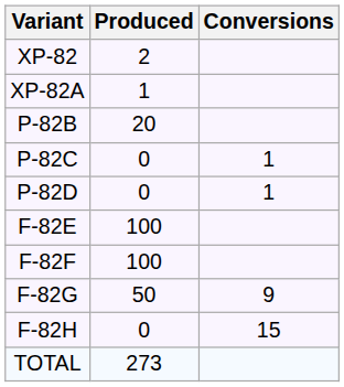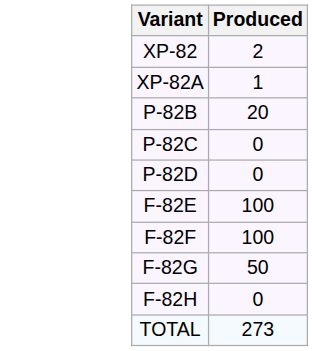 <table class="wikitable floatright" align="right" style="text-align:center; background:#faf5ff">
 <tr>
 <th>Variant</th>
 <th>Produced</th>
-<th>Conversions</th>
 </tr>
 <tr>
 <td>XP-82</td>
 <td>2</td>
-<td></td>
 </tr>
 <tr>
 <td>XP-82A</td>
 <td>1</td>
-<td></td>
 </tr>
 <tr>
 <td>P-82B</td>
 <td>20</td>
-<td></td>
 </tr>
 <tr>
 <td>P-82C</td>
 <td>0</td>
-<td>1</td>
 </tr>
 <tr>
 <td>P-82D</td>
 <td>0</td>
-<td>1</td>
 </tr>
 <tr>
 <td>F-82E</td>
 <td>100</td>
-<td></td>
 </tr>
 <tr>
 <td>F-82F</td>
 <td>100</td>
-<td></td>
 </tr>
 <tr>
 <td>F-82G</td>
 <td>50</td>
-<td>9</td>
 </tr>
 <tr>
 <td>F-82H</td>
 <td>0</td>
-<td>15</td>
 </tr>
 <tr style="background:#f5faff;">
 <td>TOTAL</td>
 <td>273</td>
-<td></td>
 </tr>
 </table>
